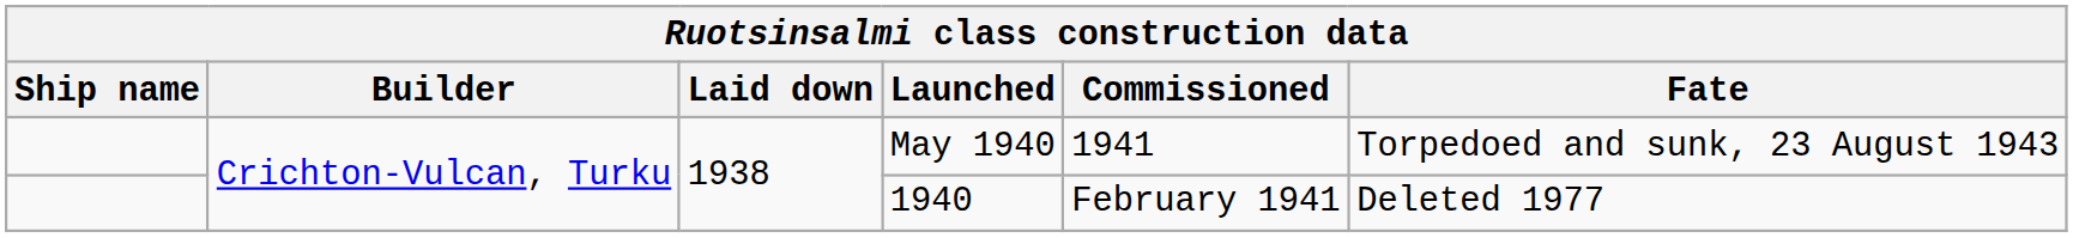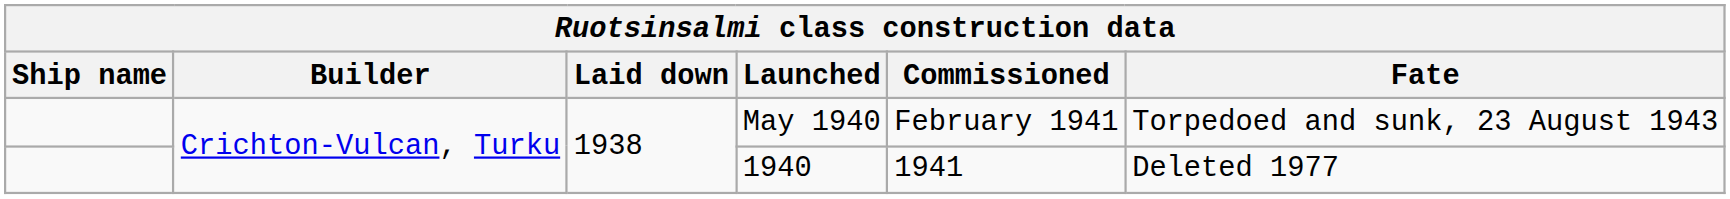 <table class="wikitable">
 <tr>
 <th colspan="6" align="center"><em>Ruotsinsalmi</em> class construction data</th>
 </tr>
 <tr>
 <th scope="col">Ship name</th>
 <th scope="col">Builder</th>
 <th scope="col">Laid down</th>
 <th scope="col">Launched</th>
 <th scope="col">Commissioned</th>
 <th scope="col">Fate</th>
 </tr>
 <tr>
 <td scope="row"></td>
 <td rowspan="2"><a href='#'>Crichton-Vulcan</a>, <a href='#'>Turku</a></td>
 <td rowspan="2">1938</td>
 <td>May 1940</td>
-<td>1941</td>
+<td>February 1941</td>
 <td>Torpedoed and sunk, 23 August 1943</td>
 </tr>
 <tr>
 <td scope="row"></td>
 <td>1940</td>
-<td>February 1941</td>
+<td>1941</td>
 <td>Deleted 1977</td>
 </tr>
 </table>
